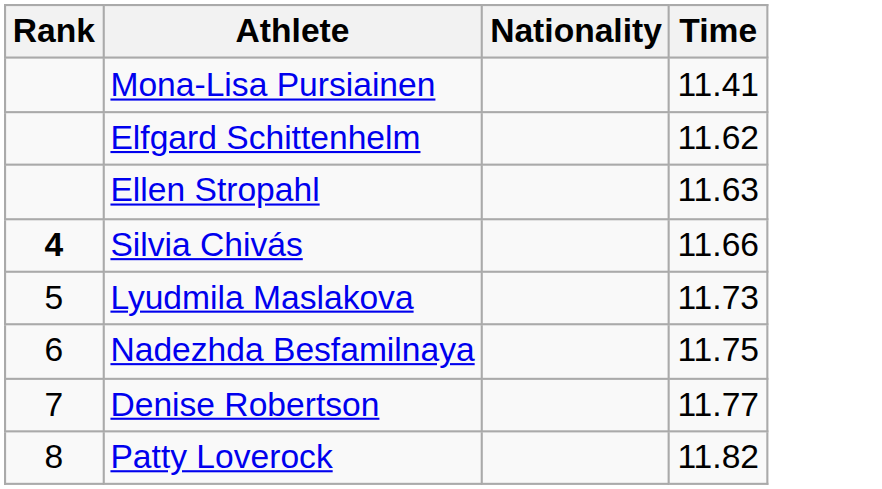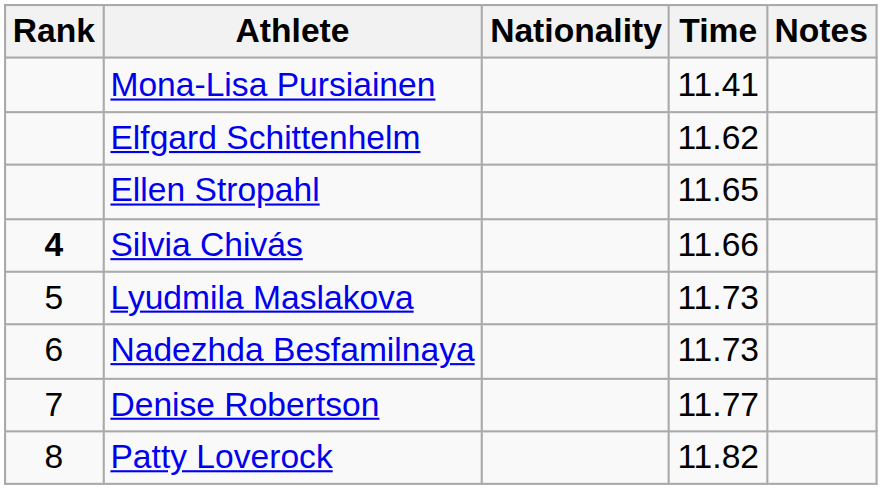 <table class="wikitable sortable" style="text-align:center">
 <tr>
 <th>Rank</th>
 <th>Athlete</th>
 <th>Nationality</th>
 <th>Time</th>
+<th>Notes</th>
 </tr>
 <tr>
 <td></td>
 <td align=left><a href='#'>Mona-Lisa Pursiainen</a></td>
 <td align=left></td>
 <td>11.41</td>
+<td></td>
 </tr>
 <tr>
 <td></td>
 <td align=left><a href='#'>Elfgard Schittenhelm</a></td>
 <td align=left></td>
 <td>11.62</td>
+<td></td>
 </tr>
 <tr>
 <td></td>
 <td align=left><a href='#'>Ellen Stropahl</a></td>
 <td align=left></td>
-<td>11.63</td>
+<td>11.65</td>
+<td></td>
 </tr>
 <tr>
 <td><strong>4</strong></td>
 <td align=left><a href='#'>Silvia Chivás</a></td>
 <td align=left></td>
 <td>11.66</td>
+<td></td>
 </tr>
 <tr>
 <td>5</td>
 <td align=left><a href='#'>Lyudmila Maslakova</a></td>
 <td align=left></td>
 <td>11.73</td>
+<td></td>
 </tr>
 <tr>
 <td>6</td>
 <td align=left><a href='#'>Nadezhda Besfamilnaya</a></td>
 <td align=left></td>
-<td>11.75</td>
+<td>11.73</td>
+<td></td>
 </tr>
 <tr>
 <td>7</td>
 <td align=left><a href='#'>Denise Robertson</a></td>
 <td align=left></td>
 <td>11.77</td>
+<td></td>
 </tr>
 <tr>
 <td>8</td>
 <td align=left><a href='#'>Patty Loverock</a></td>
 <td align=left></td>
 <td>11.82</td>
+<td></td>
 </tr>
 </table>
